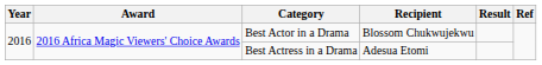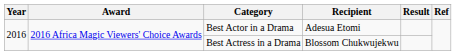 <table class="wikitable">
 <tr>
 <th>Year</th>
 <th>Award</th>
 <th>Category</th>
 <th>Recipient</th>
 <th>Result</th>
 <th>Ref</th>
 </tr>
 <tr>
 <td rowspan="2">2016</td>
 <td rowspan="2"><a href='#'>2016 Africa Magic Viewers' Choice Awards</a></td>
 <td>Best Actor in a Drama</td>
-<td>Blossom Chukwujekwu</td>
+<td>Adesua Etomi</td>
 <td></td>
 <td rowspan="2"></td>
 </tr>
 <tr>
 <td>Best Actress in a Drama</td>
-<td>Adesua Etomi</td>
+<td>Blossom Chukwujekwu</td>
 <td></td>
 </tr>
 </table>
